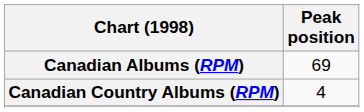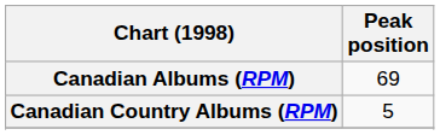 <table class="wikitable sortable plainrowheaders" style="text-align:center">
 <tr>
 <th scope="col">Chart (1998)</th>
 <th scope="col">Peak<br>position</th>
 </tr>
 <tr>
 <th scope="row">Canadian Albums (<em><a href='#'>RPM</a></em>)</th>
 <td>69</td>
 </tr>
 <tr>
 <th scope="row">Canadian Country Albums (<em><a href='#'>RPM</a></em>)</th>
-<td>4</td>
+<td>5</td>
 </tr>
 <tr>
 </tr>
 <tr>
 </tr>
 </table>
